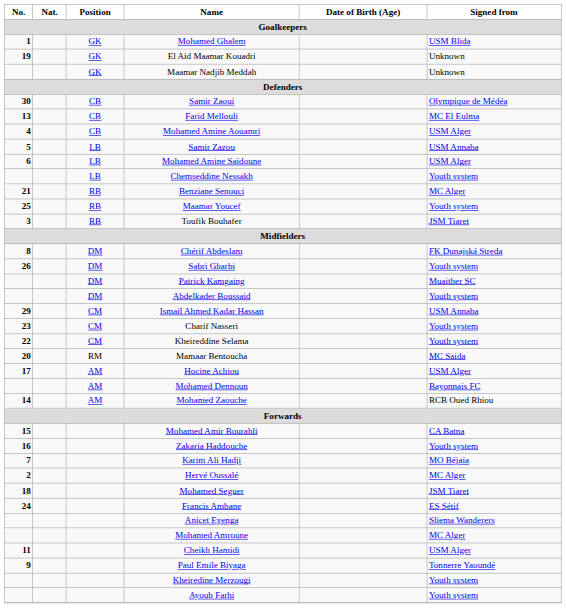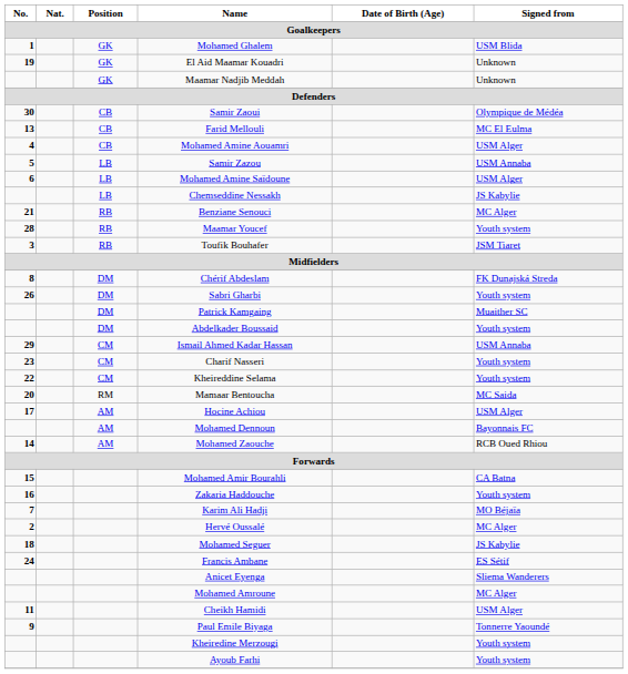 <table class="wikitable" style="text-align:center; font-size:90%; width:70%">
 <tr>
 <th style="background:white; color:black; text-align:center;">No.</th>
 <th style="background:white; color:black; text-align:center;">Nat.</th>
 <th style="background:white; color:black; text-align:center;">Position</th>
 <th style="background:white; color:black; text-align:center;">Name</th>
 <th style="background:white; color:black; text-align:center;">Date of Birth (Age)</th>
 <th style="background:white; color:black; text-align:center;">Signed from</th>
 </tr>
 <tr>
 <th colspan=10 style="background:#DCDCDC; text-align:center;">Goalkeepers</th>
 </tr>
 <tr>
 <td style="text-align:right"><strong>1</strong></td>
 <td></td>
 <td><a href='#'>GK</a></td>
 <td><a href='#'>Mohamed Ghalem</a></td>
 <td></td>
 <td style="text-align:left"> <a href='#'>USM Blida</a></td>
 </tr>
 <tr>
 <td style="text-align:right"><strong>19</strong></td>
 <td></td>
 <td><a href='#'>GK</a></td>
 <td>El Aid Maamar Kouadri</td>
 <td></td>
 <td style="text-align:left"> Unknown</td>
 </tr>
 <tr>
 <td></td>
 <td></td>
 <td><a href='#'>GK</a></td>
 <td>Maamar Nadjib Meddah</td>
 <td></td>
 <td style="text-align:left"> Unknown</td>
 </tr>
 <tr>
 <th colspan=10 style="background:#DCDCDC; text-align:center;">Defenders</th>
 </tr>
 <tr>
 <td style="text-align:right"><strong>30</strong></td>
 <td></td>
 <td><a href='#'>CB</a></td>
 <td><a href='#'>Samir Zaoui</a></td>
 <td></td>
 <td style="text-align:left"> <a href='#'>Olympique de Médéa</a></td>
 </tr>
 <tr>
 <td style="text-align:right"><strong>13</strong></td>
 <td></td>
 <td><a href='#'>CB</a></td>
 <td><a href='#'>Farid Mellouli</a></td>
 <td></td>
 <td style="text-align:left"> <a href='#'>MC El Eulma</a></td>
 </tr>
 <tr>
 <td style="text-align:right"><strong>4</strong></td>
 <td></td>
 <td><a href='#'>CB</a></td>
 <td><a href='#'>Mohamed Amine Aouamri</a></td>
 <td></td>
 <td style="text-align:left"> <a href='#'>USM Alger</a></td>
 </tr>
 <tr>
 <td style="text-align:right"><strong>5</strong></td>
 <td></td>
 <td><a href='#'>LB</a></td>
 <td><a href='#'>Samir Zazou</a></td>
 <td></td>
 <td style="text-align:left"> <a href='#'>USM Annaba</a></td>
 </tr>
 <tr>
 <td style="text-align:right"><strong>6</strong></td>
 <td></td>
 <td><a href='#'>LB</a></td>
 <td><a href='#'>Mohamed Amine Saïdoune</a></td>
 <td></td>
 <td style="text-align:left"> <a href='#'>USM Alger</a></td>
 </tr>
 <tr>
 <td></td>
 <td></td>
 <td><a href='#'>LB</a></td>
 <td><a href='#'>Chemseddine Nessakh</a></td>
 <td></td>
-<td style="text-align:left"> <a href='#'>Youth system</a></td>
+<td style="text-align:left"> <a href='#'>JS Kabylie</a></td>
 </tr>
 <tr>
 <td style="text-align:right"><strong>21</strong></td>
 <td></td>
 <td><a href='#'>RB</a></td>
 <td><a href='#'>Benziane Senouci</a></td>
 <td></td>
 <td style="text-align:left"> <a href='#'>MC Alger</a></td>
 </tr>
 <tr>
-<td style="text-align:right"><strong>25</strong></td>
+<td style="text-align:right"><strong>28</strong></td>
 <td></td>
 <td><a href='#'>RB</a></td>
 <td><a href='#'>Maamar Youcef</a></td>
 <td></td>
 <td style="text-align:left"> <a href='#'>Youth system</a></td>
 </tr>
 <tr>
 <td style="text-align:right"><strong>3</strong></td>
 <td></td>
 <td><a href='#'>RB</a></td>
 <td>Toufik Bouhafer</td>
 <td></td>
 <td style="text-align:left"> <a href='#'>JSM Tiaret</a></td>
 </tr>
 <tr>
 <th colspan=10 style="background:#DCDCDC; text-align:center;">Midfielders</th>
 </tr>
 <tr>
 <td style="text-align:right"><strong>8</strong></td>
 <td></td>
 <td><a href='#'>DM</a></td>
 <td><a href='#'>Chérif Abdeslam</a></td>
 <td></td>
 <td style="text-align:left"> <a href='#'>FK Dunajská Streda</a></td>
 </tr>
 <tr>
 <td style="text-align:right"><strong>26</strong></td>
 <td></td>
 <td><a href='#'>DM</a></td>
 <td><a href='#'>Sabri Gharbi</a></td>
 <td></td>
 <td style="text-align:left"> <a href='#'>Youth system</a></td>
 </tr>
 <tr>
 <td></td>
 <td></td>
 <td><a href='#'>DM</a></td>
 <td><a href='#'>Patrick Kamgaing</a></td>
 <td></td>
 <td style="text-align:left"> <a href='#'>Muaither SC</a></td>
 </tr>
 <tr>
 <td></td>
 <td></td>
 <td><a href='#'>DM</a></td>
 <td><a href='#'>Abdelkader Boussaid</a></td>
 <td></td>
 <td style="text-align:left"> <a href='#'>Youth system</a></td>
 </tr>
 <tr>
 <td style="text-align:right"><strong>29</strong></td>
 <td></td>
 <td><a href='#'>CM</a></td>
 <td><a href='#'>Ismail Ahmed Kadar Hassan</a></td>
 <td></td>
 <td style="text-align:left"> <a href='#'>USM Annaba</a></td>
 </tr>
 <tr>
 <td style="text-align:right"><strong>23</strong></td>
 <td></td>
 <td><a href='#'>CM</a></td>
 <td>Charif Nasseri</td>
 <td></td>
 <td style="text-align:left"> <a href='#'>Youth system</a></td>
 </tr>
 <tr>
 <td style="text-align:right"><strong>22</strong></td>
 <td></td>
 <td><a href='#'>CM</a></td>
 <td>Kheireddine Selama</td>
 <td></td>
 <td style="text-align:left"> <a href='#'>Youth system</a></td>
 </tr>
 <tr>
 <td style="text-align:right"><strong>20</strong></td>
 <td></td>
 <td>RM</td>
 <td>Mamaar Bentoucha</td>
 <td></td>
 <td style="text-align:left"> <a href='#'>MC Saida</a></td>
 </tr>
 <tr>
 <td style="text-align:right"><strong>17</strong></td>
 <td></td>
 <td><a href='#'>AM</a></td>
 <td><a href='#'>Hocine Achiou</a></td>
 <td></td>
 <td style="text-align:left"> <a href='#'>USM Alger</a></td>
 </tr>
 <tr>
 <td></td>
 <td></td>
 <td><a href='#'>AM</a></td>
 <td><a href='#'>Mohamed Dennoun</a></td>
 <td></td>
 <td style="text-align:left"> <a href='#'>Bayonnais FC</a></td>
 </tr>
 <tr>
 <td style="text-align:right"><strong>14</strong></td>
 <td></td>
 <td><a href='#'>AM</a></td>
 <td><a href='#'>Mohamed Zaouche</a></td>
 <td></td>
 <td style="text-align:left"> RCB Oued Rhiou</td>
 </tr>
 <tr>
 <th colspan=10 style="background:#DCDCDC; text-align:center;">Forwards</th>
 </tr>
 <tr>
 <td style="text-align:right"><strong>15</strong></td>
 <td></td>
 <td></td>
 <td><a href='#'>Mohamed Amir Bourahli</a></td>
 <td></td>
 <td style="text-align:left"> <a href='#'>CA Batna</a></td>
 </tr>
 <tr>
 <td style="text-align:right"><strong>16</strong></td>
 <td></td>
 <td></td>
 <td><a href='#'>Zakaria Haddouche</a></td>
 <td></td>
 <td style="text-align:left"> <a href='#'>Youth system</a></td>
 </tr>
 <tr>
 <td style="text-align:right"><strong>7</strong></td>
 <td></td>
 <td></td>
 <td><a href='#'>Karim Ali Hadji</a></td>
 <td></td>
 <td style="text-align:left"> <a href='#'>MO Béjaïa</a></td>
 </tr>
 <tr>
 <td style="text-align:right"><strong>2</strong></td>
 <td></td>
 <td></td>
 <td><a href='#'>Hervé Oussalé</a></td>
 <td></td>
 <td style="text-align:left"> <a href='#'>MC Alger</a></td>
 </tr>
 <tr>
 <td style="text-align:right"><strong>18</strong></td>
 <td></td>
 <td></td>
 <td><a href='#'>Mohamed Seguer</a></td>
 <td></td>
-<td style="text-align:left"> <a href='#'>JSM Tiaret</a></td>
+<td style="text-align:left"> <a href='#'>JS Kabylie</a></td>
 </tr>
 <tr>
 <td style="text-align:right"><strong>24</strong></td>
 <td></td>
 <td></td>
 <td><a href='#'>Francis Ambane</a></td>
 <td></td>
 <td style="text-align:left"> <a href='#'>ES Sétif</a></td>
 </tr>
 <tr>
 <td></td>
 <td></td>
 <td></td>
 <td><a href='#'>Anicet Eyenga</a></td>
 <td></td>
 <td style="text-align:left"> <a href='#'>Sliema Wanderers</a></td>
 </tr>
 <tr>
 <td></td>
 <td></td>
 <td></td>
 <td><a href='#'>Mohamed Amroune</a></td>
 <td></td>
 <td style="text-align:left"> <a href='#'>MC Alger</a></td>
 </tr>
 <tr>
 <td style="text-align:right"><strong>11</strong></td>
 <td></td>
 <td></td>
 <td><a href='#'>Cheikh Hamidi</a></td>
 <td></td>
 <td style="text-align:left"> <a href='#'>USM Alger</a></td>
 </tr>
 <tr>
 <td style="text-align:right"><strong>9</strong></td>
 <td></td>
 <td></td>
 <td><a href='#'>Paul Emile Biyaga</a></td>
 <td></td>
 <td style="text-align:left"> <a href='#'>Tonnerre Yaoundé</a></td>
 </tr>
 <tr>
 <td></td>
 <td></td>
 <td></td>
 <td><a href='#'>Kheiredine Merzougi</a></td>
 <td></td>
 <td style="text-align:left"> <a href='#'>Youth system</a></td>
 </tr>
 <tr>
 <td></td>
 <td></td>
 <td></td>
 <td><a href='#'>Ayoub Farhi</a></td>
 <td></td>
 <td style="text-align:left"> <a href='#'>Youth system</a></td>
 </tr>
 <tr>
 </tr>
 </table>
